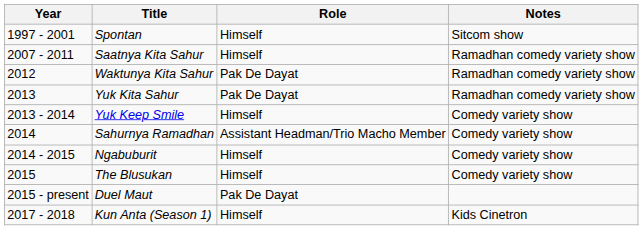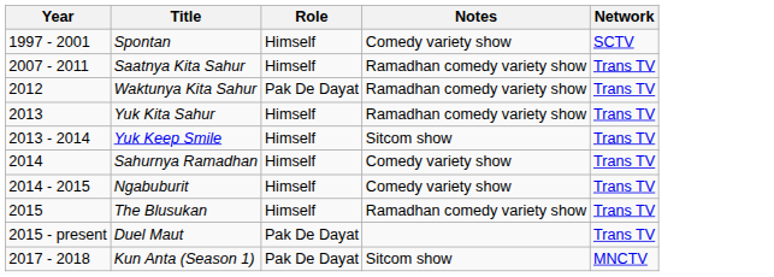 <table class="wikitable">
 <tr>
 <th>Year</th>
 <th>Title</th>
 <th>Role</th>
 <th>Notes</th>
+<th>Network</th>
 </tr>
 <tr>
 <td>1997 - 2001</td>
 <td><em>Spontan</em></td>
 <td>Himself</td>
-<td>Sitcom show</td>
+<td>Comedy variety show</td>
+<td><a href='#'>SCTV</a></td>
 </tr>
 <tr>
 <td>2007 - 2011</td>
 <td><em>Saatnya Kita Sahur</em></td>
 <td>Himself</td>
 <td>Ramadhan comedy variety show</td>
+<td><a href='#'>Trans TV</a></td>
 </tr>
 <tr>
 <td>2012</td>
 <td><em>Waktunya Kita Sahur</em></td>
 <td>Pak De Dayat</td>
 <td>Ramadhan comedy variety show</td>
+<td><a href='#'>Trans TV</a></td>
 </tr>
 <tr>
 <td>2013</td>
 <td><em>Yuk Kita Sahur</em></td>
-<td>Pak De Dayat</td>
+<td>Himself</td>
 <td>Ramadhan comedy variety show</td>
+<td><a href='#'>Trans TV</a></td>
 </tr>
 <tr>
 <td>2013 - 2014</td>
 <td><em><a href='#'>Yuk Keep Smile</a></em></td>
 <td>Himself</td>
-<td>Comedy variety show</td>
+<td>Sitcom show</td>
+<td><a href='#'>Trans TV</a></td>
 </tr>
 <tr>
 <td>2014</td>
 <td><em>Sahurnya Ramadhan</em></td>
-<td>Assistant Headman/Trio Macho Member</td>
+<td>Himself</td>
 <td>Comedy variety show</td>
+<td><a href='#'>Trans TV</a></td>
 </tr>
 <tr>
 <td>2014 - 2015</td>
 <td><em>Ngabuburit</em></td>
 <td>Himself</td>
 <td>Comedy variety show</td>
+<td><a href='#'>Trans TV</a></td>
 </tr>
 <tr>
 <td>2015</td>
 <td><em>The Blusukan</em></td>
 <td>Himself</td>
-<td>Comedy variety show</td>
+<td>Ramadhan comedy variety show</td>
+<td><a href='#'>Trans TV</a></td>
 </tr>
 <tr>
 <td>2015 - present</td>
 <td><em>Duel Maut</em></td>
 <td>Pak De Dayat</td>
 <td></td>
+<td><a href='#'>Trans TV</a></td>
 </tr>
 <tr>
 <td>2017 - 2018</td>
 <td><em>Kun Anta (Season 1)</em></td>
-<td>Himself</td>
-<td>Kids Cinetron</td>
+<td>Pak De Dayat</td>
+<td>Sitcom show</td>
+<td><a href='#'>MNCTV</a></td>
 </tr>
 </table>
